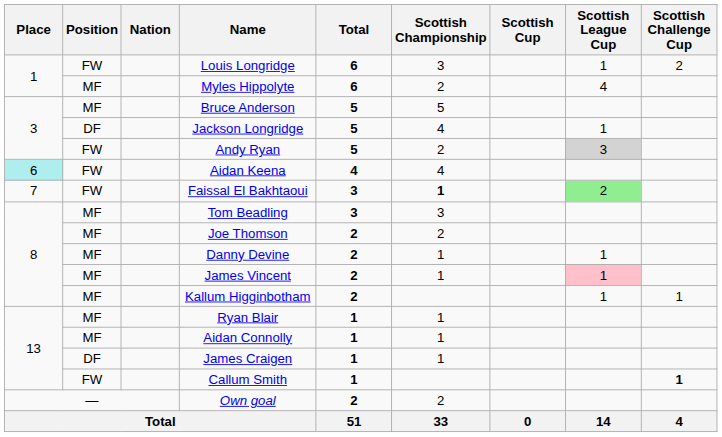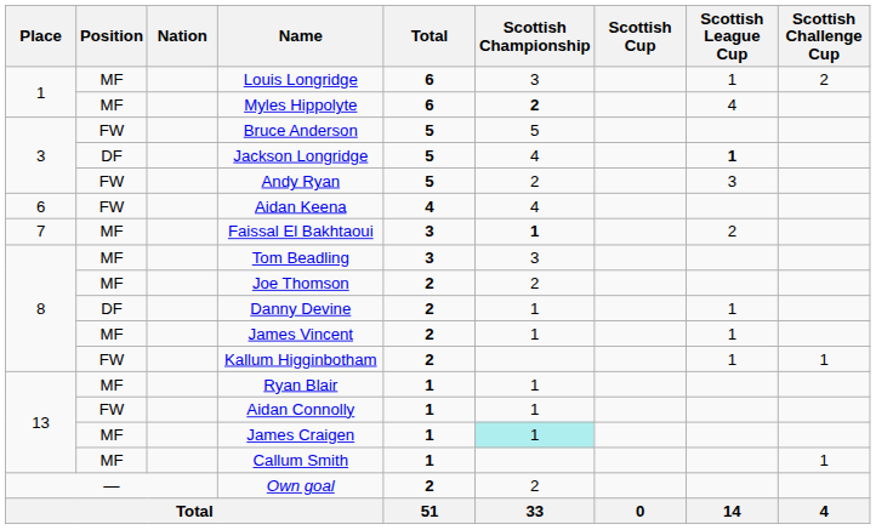 <table class="wikitable" style="font-size: 95%; text-align: center;">
 <tr>
 <th width=60>Place</th>
 <th width=60>Position</th>
 <th width=60>Nation</th>
 <th width=150>Name</th>
 <th width=80>Total</th>
 <th width=80>Scottish Championship</th>
 <th width=80>Scottish Cup</th>
 <th width=80>Scottish League Cup</th>
 <th width=80>Scottish Challenge Cup</th>
 </tr>
 <tr>
 <td rowspan="2">1</td>
-<td>FW</td>
+<td>MF</td>
 <td></td>
 <td><a href='#'>Louis Longridge</a></td>
 <td><strong>6</strong></td>
 <td>3</td>
 <td></td>
 <td>1</td>
 <td>2</td>
 </tr>
 <tr>
 <td>MF</td>
 <td></td>
 <td><a href='#'>Myles Hippolyte</a></td>
 <td><strong>6</strong></td>
-<td>2</td>
+<td><strong>2</strong></td>
 <td></td>
 <td>4</td>
 <td></td>
 </tr>
 <tr>
 <td rowspan="3">3</td>
-<td>MF</td>
+<td>FW</td>
 <td></td>
 <td><a href='#'>Bruce Anderson</a></td>
 <td><strong>5</strong></td>
 <td>5</td>
 <td></td>
 <td></td>
 <td></td>
 </tr>
 <tr>
 <td>DF</td>
 <td></td>
 <td><a href='#'>Jackson Longridge</a></td>
 <td><strong>5</strong></td>
 <td>4</td>
 <td></td>
-<td>1</td>
+<td><strong>1</strong></td>
 <td></td>
 </tr>
 <tr>
 <td>FW</td>
 <td></td>
 <td><a href='#'>Andy Ryan</a></td>
 <td><strong>5</strong></td>
 <td>2</td>
 <td></td>
-<td style="background: lightgrey;">3</td>
+<td>3</td>
 <td></td>
 </tr>
 <tr>
-<td style="background: paleturquoise;">6</td>
+<td>6</td>
 <td>FW</td>
 <td></td>
 <td><a href='#'>Aidan Keena</a></td>
 <td><strong>4</strong></td>
 <td>4</td>
 <td></td>
 <td></td>
 <td></td>
 </tr>
 <tr>
 <td>7</td>
-<td>FW</td>
+<td>MF</td>
 <td></td>
 <td><a href='#'>Faissal El Bakhtaoui</a></td>
 <td><strong>3</strong></td>
 <td><strong>1</strong></td>
 <td></td>
-<td style="background: lightgreen;">2</td>
+<td>2</td>
 <td></td>
 </tr>
 <tr>
 <td rowspan="5">8</td>
 <td>MF</td>
 <td></td>
 <td><a href='#'>Tom Beadling</a></td>
 <td><strong>3</strong></td>
 <td>3</td>
 <td></td>
 <td></td>
 <td></td>
 </tr>
 <tr>
 <td>MF</td>
 <td></td>
 <td><a href='#'>Joe Thomson</a></td>
 <td><strong>2</strong></td>
 <td>2</td>
 <td></td>
 <td></td>
 <td></td>
 </tr>
 <tr>
-<td>MF</td>
+<td>DF</td>
 <td></td>
 <td><a href='#'>Danny Devine</a></td>
 <td><strong>2</strong></td>
 <td>1</td>
 <td></td>
 <td>1</td>
 <td></td>
 </tr>
 <tr>
 <td>MF</td>
 <td></td>
 <td><a href='#'>James Vincent</a></td>
 <td><strong>2</strong></td>
 <td>1</td>
 <td></td>
-<td style="background: pink;">1</td>
+<td>1</td>
 <td></td>
 </tr>
 <tr>
-<td>MF</td>
+<td>FW</td>
 <td></td>
 <td><a href='#'>Kallum Higginbotham</a></td>
 <td><strong>2</strong></td>
 <td></td>
 <td></td>
 <td>1</td>
 <td>1</td>
 </tr>
 <tr>
 <td rowspan="4">13</td>
 <td>MF</td>
 <td></td>
 <td><a href='#'>Ryan Blair</a></td>
 <td><strong>1</strong></td>
 <td>1</td>
 <td></td>
 <td></td>
 <td></td>
 </tr>
 <tr>
-<td>MF</td>
+<td>FW</td>
 <td></td>
 <td><a href='#'>Aidan Connolly</a></td>
 <td><strong>1</strong></td>
 <td>1</td>
 <td></td>
 <td></td>
 <td></td>
 </tr>
 <tr>
-<td>DF</td>
+<td>MF</td>
 <td></td>
 <td><a href='#'>James Craigen</a></td>
 <td><strong>1</strong></td>
-<td>1</td>
+<td style="background: paleturquoise;">1</td>
 <td></td>
 <td></td>
 <td></td>
 </tr>
 <tr>
-<td>FW</td>
+<td>MF</td>
 <td></td>
 <td><a href='#'>Callum Smith</a></td>
 <td><strong>1</strong></td>
 <td></td>
 <td></td>
 <td></td>
-<td><strong>1</strong></td>
+<td>1</td>
 </tr>
 <tr>
 <td colspan="3">—</td>
 <td><em><a href='#'>Own goal</a></em></td>
 <td><strong>2</strong></td>
 <td>2</td>
 <td></td>
 <td></td>
 <td></td>
 </tr>
 <tr>
 <th colspan=4>Total</th>
 <th>51</th>
 <th>33</th>
 <th>0</th>
 <th>14</th>
 <th>4</th>
 </tr>
 </table>
